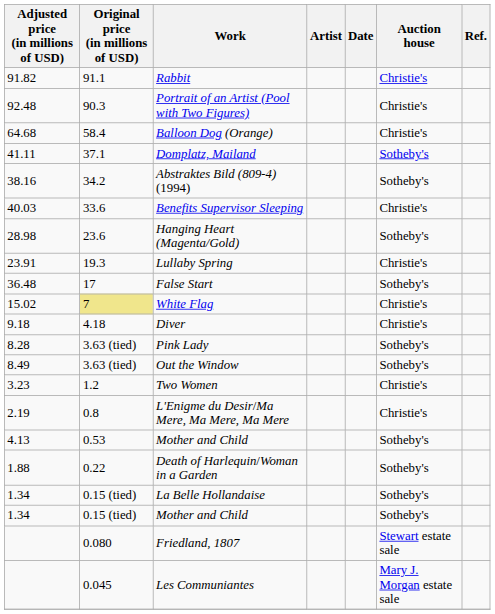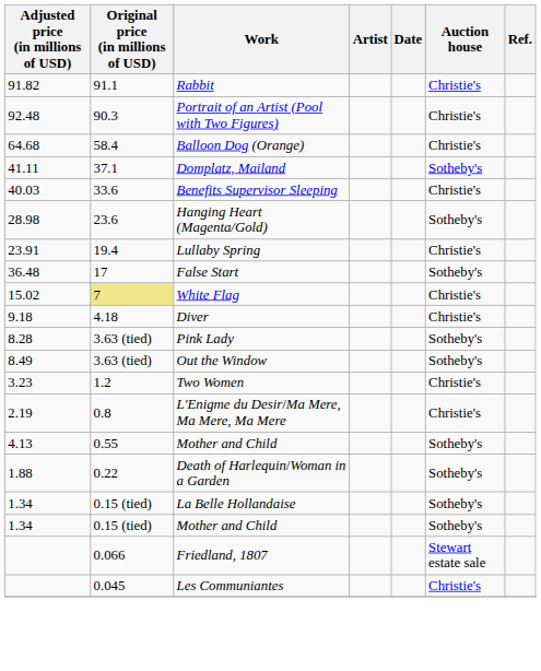 <table class="wikitable sortable">
 <tr>
 <th>Adjusted price<br>(in millions of USD)</th>
 <th>Original price<br>(in millions of USD)</th>
 <th>Work</th>
 <th>Artist</th>
 <th>Date</th>
 <th>Auction<br>house</th>
 <th>Ref.</th>
 </tr>
 <tr>
 <td>91.82</td>
 <td>91.1</td>
 <td><em><a href='#'>Rabbit</a></em></td>
 <td></td>
 <td></td>
 <td><a href='#'>Christie's</a></td>
 <td></td>
 </tr>
 <tr>
 <td>92.48</td>
 <td>90.3</td>
 <td><em><a href='#'>Portrait of an Artist (Pool with Two Figures)</a></em></td>
 <td></td>
 <td></td>
 <td>Christie's</td>
 <td></td>
 </tr>
 <tr>
 <td>64.68</td>
 <td>58.4</td>
 <td><em><a href='#'>Balloon Dog</a> (Orange)</em></td>
 <td></td>
 <td></td>
 <td>Christie's</td>
 <td></td>
 </tr>
 <tr>
 <td>41.11</td>
 <td>37.1</td>
 <td><em><a href='#'>Domplatz, Mailand</a></em></td>
 <td></td>
 <td></td>
 <td><a href='#'>Sotheby's</a></td>
 <td></td>
 </tr>
 <tr>
-<td>38.16</td>
-<td>34.2</td>
-<td><em>Abstraktes Bild (809-4)</em> (1994)</td>
-<td></td>
-<td></td>
-<td>Sotheby's</td>
-<td></td>
-</tr>
-<tr>
 <td>40.03</td>
 <td>33.6</td>
 <td><em><a href='#'>Benefits Supervisor Sleeping</a></em></td>
 <td></td>
 <td></td>
 <td>Christie's</td>
 <td></td>
 </tr>
 <tr>
 <td>28.98</td>
 <td>23.6</td>
 <td><em>Hanging Heart (Magenta/Gold)</em></td>
 <td></td>
 <td></td>
 <td>Sotheby's</td>
 <td></td>
 </tr>
 <tr>
 <td>23.91</td>
-<td>19.3</td>
+<td>19.4</td>
 <td><em>Lullaby Spring</em></td>
 <td></td>
 <td></td>
 <td>Christie's</td>
 <td></td>
 </tr>
 <tr>
 <td>36.48</td>
 <td>17</td>
 <td><em>False Start</em></td>
 <td></td>
 <td></td>
 <td>Sotheby's</td>
 <td></td>
 </tr>
 <tr>
 <td>15.02</td>
 <td style="background: khaki;">7</td>
 <td><em><a href='#'>White Flag</a></em></td>
 <td></td>
 <td></td>
 <td>Christie's</td>
 <td></td>
 </tr>
 <tr>
 <td>9.18</td>
 <td>4.18</td>
 <td><em>Diver</em></td>
 <td></td>
 <td></td>
 <td>Christie's</td>
 <td></td>
 </tr>
 <tr>
 <td>8.28</td>
 <td>3.63 (tied)</td>
 <td><em>Pink Lady</em></td>
 <td></td>
 <td></td>
 <td>Sotheby's</td>
 <td></td>
 </tr>
 <tr>
 <td>8.49</td>
 <td>3.63 (tied)</td>
 <td><em>Out the Window</em></td>
 <td></td>
 <td></td>
 <td>Sotheby's</td>
 <td></td>
 </tr>
 <tr>
 <td>3.23</td>
 <td>1.2</td>
 <td><em>Two Women</em></td>
 <td></td>
 <td></td>
 <td>Christie's</td>
 <td></td>
 </tr>
 <tr>
 <td>2.19</td>
 <td>0.8</td>
 <td><em>L'Enigme du Desir</em>/<em>Ma Mere, Ma Mere, Ma Mere</em></td>
 <td></td>
 <td></td>
 <td>Christie's</td>
 <td></td>
 </tr>
 <tr>
 <td>4.13</td>
-<td>0.53</td>
+<td>0.55</td>
 <td><em>Mother and Child</em></td>
 <td></td>
 <td></td>
 <td>Sotheby's</td>
 <td></td>
 </tr>
 <tr>
 <td>1.88</td>
 <td>0.22</td>
 <td><em>Death of Harlequin</em>/<em>Woman in a Garden</em></td>
 <td></td>
 <td></td>
 <td>Sotheby's</td>
 <td></td>
 </tr>
 <tr>
 <td>1.34</td>
 <td>0.15 (tied)</td>
 <td><em>La Belle Hollandaise</em></td>
 <td></td>
 <td></td>
 <td>Sotheby's</td>
 <td></td>
 </tr>
 <tr>
 <td>1.34</td>
 <td>0.15 (tied)</td>
 <td><em>Mother and Child</em></td>
 <td></td>
 <td></td>
 <td>Sotheby's</td>
 <td></td>
 </tr>
 <tr>
 <td></td>
-<td>0.080</td>
+<td>0.066</td>
 <td><em>Friedland, 1807</em></td>
 <td></td>
 <td></td>
 <td><a href='#'>Stewart</a> estate sale</td>
 <td></td>
 </tr>
 <tr>
 <td></td>
 <td>0.045</td>
 <td><em>Les Communiantes</em></td>
 <td></td>
 <td></td>
-<td><a href='#'>Mary J. Morgan</a> estate sale</td>
+<td><a href='#'>Christie's</a></td>
 <td></td>
 </tr>
 <tr>
 </tr>
 </table>
